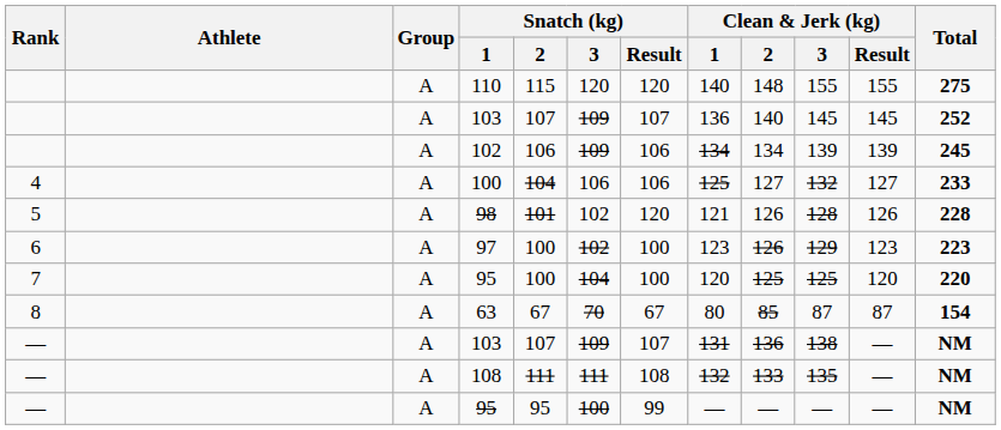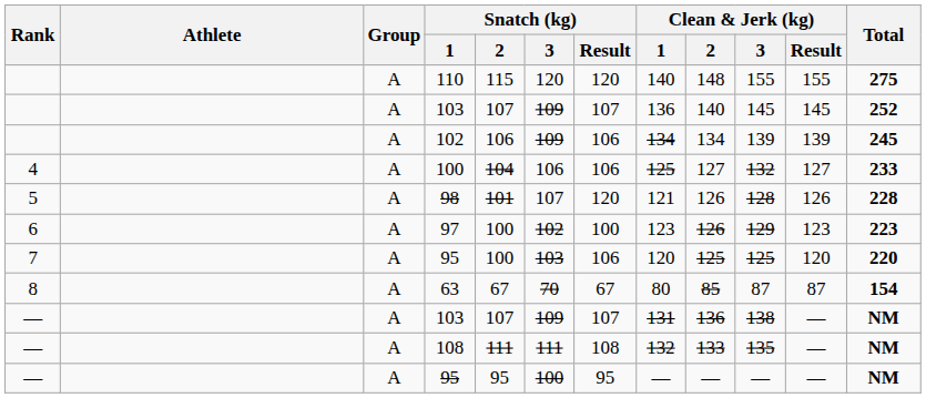 <table class = "wikitable" style="text-align:center;">
 <tr>
 <th rowspan=2 width=40>Rank</th>
 <th rowspan=2 width=250>Athlete</th>
 <th rowspan=2 width=40>Group</th>
 <th colspan=4>Snatch (kg)</th>
 <th colspan=4>Clean & Jerk (kg)</th>
 <th rowspan=2 width=55>Total</th>
 </tr>
 <tr>
 <th width=35>1</th>
 <th width=35>2</th>
 <th width=35>3</th>
 <th width=45>Result</th>
 <th width=35>1</th>
 <th width=35>2</th>
 <th width=35>3</th>
 <th width=45>Result</th>
 </tr>
 <tr>
 <td></td>
 <td align=left></td>
 <td>A</td>
 <td>110</td>
 <td>115</td>
 <td>120</td>
 <td>120</td>
 <td>140</td>
 <td>148</td>
 <td>155</td>
 <td>155</td>
 <td><strong>275</strong></td>
 </tr>
 <tr>
 <td></td>
 <td align=left></td>
 <td>A</td>
 <td>103</td>
 <td>107</td>
 <td><s>109</s></td>
 <td>107</td>
 <td>136</td>
 <td>140</td>
 <td>145</td>
 <td>145</td>
 <td><strong>252</strong></td>
 </tr>
 <tr>
 <td></td>
 <td align=left></td>
 <td>A</td>
 <td>102</td>
 <td>106</td>
 <td><s>109</s></td>
 <td>106</td>
 <td><s>134</s></td>
 <td>134</td>
 <td>139</td>
 <td>139</td>
 <td><strong>245</strong></td>
 </tr>
 <tr>
 <td>4</td>
 <td align=left></td>
 <td>A</td>
 <td>100</td>
 <td><s>104</s></td>
 <td>106</td>
 <td>106</td>
 <td><s>125</s></td>
 <td>127</td>
 <td><s>132</s></td>
 <td>127</td>
 <td><strong>233</strong></td>
 </tr>
 <tr>
 <td>5</td>
 <td align=left></td>
 <td>A</td>
 <td><s>98</s></td>
 <td><s>101</s></td>
-<td>102</td>
+<td>107</td>
 <td>120</td>
 <td>121</td>
 <td>126</td>
 <td><s>128</s></td>
 <td>126</td>
 <td><strong>228</strong></td>
 </tr>
 <tr>
 <td>6</td>
 <td align=left></td>
 <td>A</td>
 <td>97</td>
 <td>100</td>
 <td><s>102</s></td>
 <td>100</td>
 <td>123</td>
 <td><s>126</s></td>
 <td><s>129</s></td>
 <td>123</td>
 <td><strong>223</strong></td>
 </tr>
 <tr>
 <td>7</td>
 <td align=left></td>
 <td>A</td>
 <td>95</td>
 <td>100</td>
-<td><s>104</s></td>
-<td>100</td>
+<td><s>103</s></td>
+<td>106</td>
 <td>120</td>
 <td><s>125</s></td>
 <td><s>125</s></td>
 <td>120</td>
 <td><strong>220</strong></td>
 </tr>
 <tr>
 <td>8</td>
 <td align=left></td>
 <td>A</td>
 <td>63</td>
 <td>67</td>
 <td><s>70</s></td>
 <td>67</td>
 <td>80</td>
 <td><s>85</s></td>
 <td>87</td>
 <td>87</td>
 <td><strong>154</strong></td>
 </tr>
 <tr>
 <td>—</td>
 <td align=left></td>
 <td>A</td>
 <td>103</td>
 <td>107</td>
 <td><s>109</s></td>
 <td>107</td>
 <td><s>131</s></td>
 <td><s>136</s></td>
 <td><s>138</s></td>
 <td>—</td>
 <td><strong>NM</strong></td>
 </tr>
 <tr>
 <td>—</td>
 <td align=left></td>
 <td>A</td>
 <td>108</td>
 <td><s>111</s></td>
 <td><s>111</s></td>
 <td>108</td>
 <td><s>132</s></td>
 <td><s>133</s></td>
 <td><s>135</s></td>
 <td>—</td>
 <td><strong>NM</strong></td>
 </tr>
 <tr>
 <td>—</td>
 <td align=left></td>
 <td>A</td>
 <td><s>95</s></td>
 <td>95</td>
 <td><s>100</s></td>
-<td>99</td>
+<td>95</td>
 <td>—</td>
 <td>—</td>
 <td>—</td>
 <td>—</td>
 <td><strong>NM</strong></td>
 </tr>
 </table>
